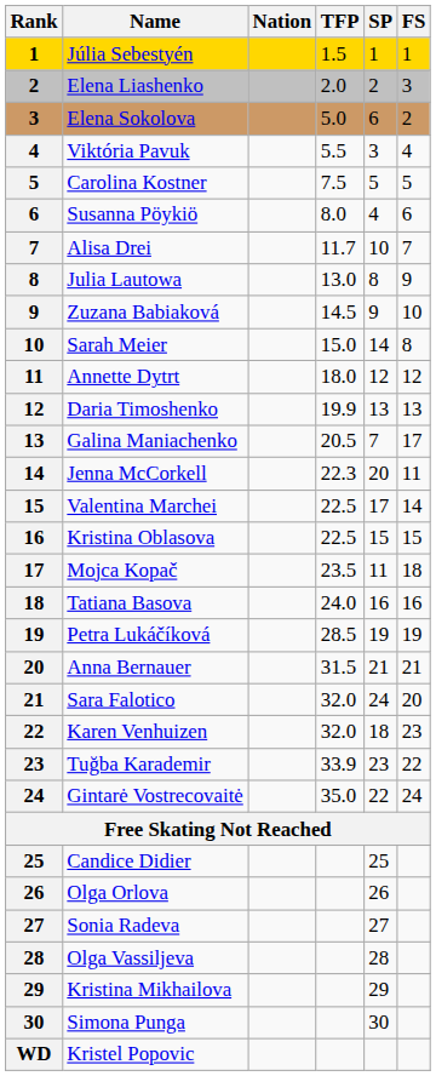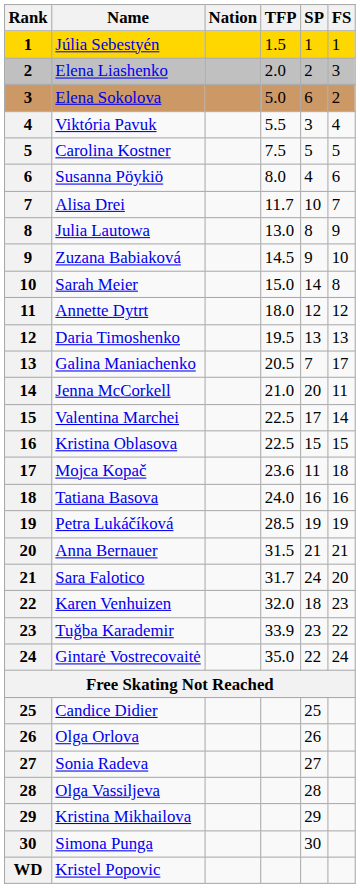 <table class="wikitable">
 <tr>
 <th>Rank</th>
 <th>Name</th>
 <th>Nation</th>
 <th>TFP</th>
 <th>SP</th>
 <th>FS</th>
 </tr>
 <tr bgcolor="gold">
 <td align="center"><strong>1</strong></td>
 <td><a href='#'>Júlia Sebestyén</a></td>
 <td></td>
 <td>1.5</td>
 <td>1</td>
 <td>1</td>
 </tr>
 <tr bgcolor="silver">
 <td align="center"><strong>2</strong></td>
 <td><a href='#'>Elena Liashenko</a></td>
 <td></td>
 <td>2.0</td>
 <td>2</td>
 <td>3</td>
 </tr>
 <tr bgcolor="cc9966">
 <td align="center"><strong>3</strong></td>
 <td><a href='#'>Elena Sokolova</a></td>
 <td></td>
 <td>5.0</td>
 <td>6</td>
 <td>2</td>
 </tr>
 <tr>
 <th>4</th>
 <td><a href='#'>Viktória Pavuk</a></td>
 <td></td>
 <td>5.5</td>
 <td>3</td>
 <td>4</td>
 </tr>
 <tr>
 <th>5</th>
 <td><a href='#'>Carolina Kostner</a></td>
 <td></td>
 <td>7.5</td>
 <td>5</td>
 <td>5</td>
 </tr>
 <tr>
 <th>6</th>
 <td><a href='#'>Susanna Pöykiö</a></td>
 <td></td>
 <td>8.0</td>
 <td>4</td>
 <td>6</td>
 </tr>
 <tr>
 <th>7</th>
 <td><a href='#'>Alisa Drei</a></td>
 <td></td>
 <td>11.7</td>
 <td>10</td>
 <td>7</td>
 </tr>
 <tr>
 <th>8</th>
 <td><a href='#'>Julia Lautowa</a></td>
 <td></td>
 <td>13.0</td>
 <td>8</td>
 <td>9</td>
 </tr>
 <tr>
 <th>9</th>
 <td><a href='#'>Zuzana Babiaková</a></td>
 <td></td>
 <td>14.5</td>
 <td>9</td>
 <td>10</td>
 </tr>
 <tr>
 <th>10</th>
 <td><a href='#'>Sarah Meier</a></td>
 <td></td>
 <td>15.0</td>
 <td>14</td>
 <td>8</td>
 </tr>
 <tr>
 <th>11</th>
 <td><a href='#'>Annette Dytrt</a></td>
 <td></td>
 <td>18.0</td>
 <td>12</td>
 <td>12</td>
 </tr>
 <tr>
 <th>12</th>
 <td><a href='#'>Daria Timoshenko</a></td>
 <td></td>
-<td>19.9</td>
+<td>19.5</td>
 <td>13</td>
 <td>13</td>
 </tr>
 <tr>
 <th>13</th>
 <td><a href='#'>Galina Maniachenko</a></td>
 <td></td>
 <td>20.5</td>
 <td>7</td>
 <td>17</td>
 </tr>
 <tr>
 <th>14</th>
 <td><a href='#'>Jenna McCorkell</a></td>
 <td></td>
-<td>22.3</td>
+<td>21.0</td>
 <td>20</td>
 <td>11</td>
 </tr>
 <tr>
 <th>15</th>
 <td><a href='#'>Valentina Marchei</a></td>
 <td></td>
 <td>22.5</td>
 <td>17</td>
 <td>14</td>
 </tr>
 <tr>
 <th>16</th>
 <td><a href='#'>Kristina Oblasova</a></td>
 <td></td>
 <td>22.5</td>
 <td>15</td>
 <td>15</td>
 </tr>
 <tr>
 <th>17</th>
 <td><a href='#'>Mojca Kopač</a></td>
 <td></td>
-<td>23.5</td>
+<td>23.6</td>
 <td>11</td>
 <td>18</td>
 </tr>
 <tr>
 <th>18</th>
 <td><a href='#'>Tatiana Basova</a></td>
 <td></td>
 <td>24.0</td>
 <td>16</td>
 <td>16</td>
 </tr>
 <tr>
 <th>19</th>
 <td><a href='#'>Petra Lukáčíková</a></td>
 <td></td>
 <td>28.5</td>
 <td>19</td>
 <td>19</td>
 </tr>
 <tr>
 <th>20</th>
 <td><a href='#'>Anna Bernauer</a></td>
 <td></td>
 <td>31.5</td>
 <td>21</td>
 <td>21</td>
 </tr>
 <tr>
 <th>21</th>
 <td><a href='#'>Sara Falotico</a></td>
 <td></td>
-<td>32.0</td>
+<td>31.7</td>
 <td>24</td>
 <td>20</td>
 </tr>
 <tr>
 <th>22</th>
 <td><a href='#'>Karen Venhuizen</a></td>
 <td></td>
 <td>32.0</td>
 <td>18</td>
 <td>23</td>
 </tr>
 <tr>
 <th>23</th>
 <td><a href='#'>Tuğba Karademir</a></td>
 <td></td>
 <td>33.9</td>
 <td>23</td>
 <td>22</td>
 </tr>
 <tr>
 <th>24</th>
 <td><a href='#'>Gintarė Vostrecovaitė</a></td>
 <td></td>
 <td>35.0</td>
 <td>22</td>
 <td>24</td>
 </tr>
 <tr>
 <th colspan=6>Free Skating Not Reached</th>
 </tr>
 <tr>
 <th>25</th>
 <td><a href='#'>Candice Didier</a></td>
 <td></td>
 <td></td>
 <td>25</td>
 <td></td>
 </tr>
 <tr>
 <th>26</th>
 <td><a href='#'>Olga Orlova</a></td>
 <td></td>
 <td></td>
 <td>26</td>
 <td></td>
 </tr>
 <tr>
 <th>27</th>
 <td><a href='#'>Sonia Radeva</a></td>
 <td></td>
 <td></td>
 <td>27</td>
 <td></td>
 </tr>
 <tr>
 <th>28</th>
 <td><a href='#'>Olga Vassiljeva</a></td>
 <td></td>
 <td></td>
 <td>28</td>
 <td></td>
 </tr>
 <tr>
 <th>29</th>
 <td><a href='#'>Kristina Mikhailova</a></td>
 <td></td>
 <td></td>
 <td>29</td>
 <td></td>
 </tr>
 <tr>
 <th>30</th>
 <td><a href='#'>Simona Punga</a></td>
 <td></td>
 <td></td>
 <td>30</td>
 <td></td>
 </tr>
 <tr>
 <th>WD</th>
 <td><a href='#'>Kristel Popovic</a></td>
 <td></td>
 <td></td>
 <td></td>
 <td></td>
 </tr>
 </table>
